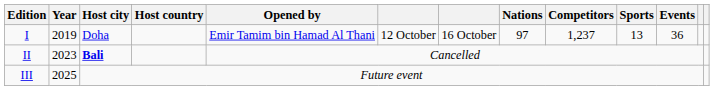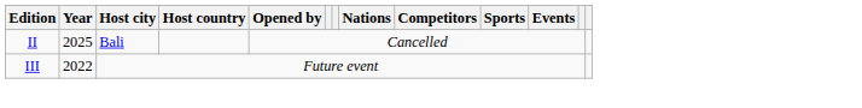 <table class="wikitable" style="text-align:center; font-size:95%;">
 <tr>
 <th>Edition</th>
 <th>Year</th>
 <th>Host city</th>
 <th>Host country</th>
 <th>Opened by</th>
 <th></th>
 <th></th>
 <th>Nations</th>
 <th>Competitors</th>
 <th>Sports</th>
 <th>Events</th>
 <th></th>
 <th></th>
 </tr>
 <tr>
-<td><a href='#'>I</a></td>
-<td>2019</td>
-<td align=left><a href='#'>Doha</a></td>
-<td align=left></td>
-<td align=left><a href='#'>Emir Tamim bin Hamad Al Thani</a></td>
-<td align=left>12 October</td>
-<td align=left>16 October</td>
-<td>97</td>
-<td>1,237</td>
-<td>13</td>
-<td>36</td>
-<td align=left></td>
-<td></td>
-</tr>
-<tr>
 <td><a href='#'>II</a></td>
-<td>2023</td>
-<td align=left><strong><a href='#'>Bali</a></strong></td>
+<td>2025</td>
+<td align=left><a href='#'>Bali</a></td>
 <td align=left></td>
 <td colspan=8><em>Cancelled</em></td>
 <td></td>
 </tr>
 <tr>
 <td><a href='#'>III</a></td>
-<td>2025</td>
+<td>2022</td>
 <td colspan=10 style="text-align:center"><em>Future event</em></td>
 </tr>
 </table>
